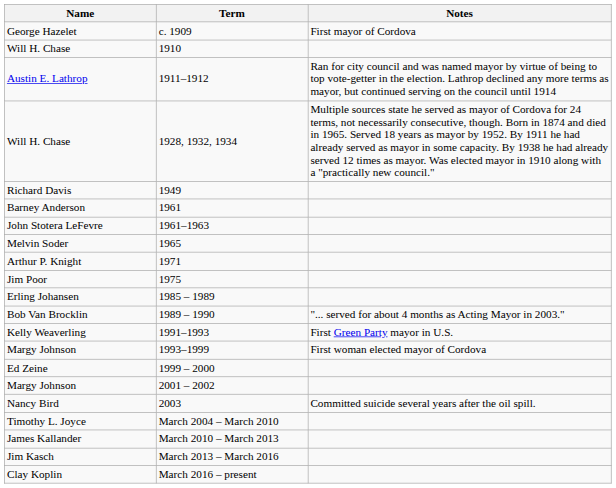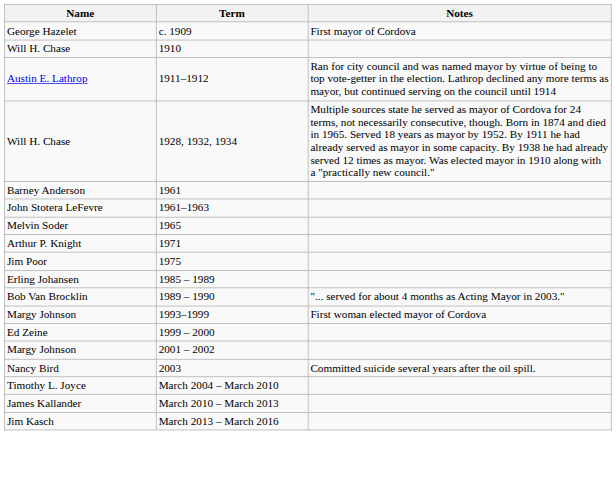 <table class="wikitable">
 <tr>
 <th width="25%">Name</th>
 <th width="25%">Term</th>
 <th width="50%">Notes</th>
 </tr>
 <tr>
 <td>George Hazelet</td>
 <td>c. 1909</td>
 <td>First mayor of Cordova</td>
 </tr>
 <tr>
 <td>Will H. Chase</td>
 <td>1910</td>
 <td></td>
 </tr>
 <tr>
 <td><a href='#'>Austin E. Lathrop</a></td>
 <td>1911–1912</td>
 <td>Ran for city council and was named mayor by virtue of being to top vote-getter in the election. Lathrop declined any more terms as mayor, but continued serving on the council until 1914</td>
 </tr>
 <tr>
 <td>Will H. Chase</td>
 <td>1928, 1932, 1934</td>
 <td>Multiple sources state he served as mayor of Cordova for 24 terms, not necessarily consecutive, though. Born in 1874 and died in 1965. Served 18 years as mayor by 1952. By 1911 he had already served as mayor in some capacity. By 1938 he had already served 12 times as mayor. Was elected mayor in 1910 along with a "practically new council."</td>
-</tr>
-<tr>
-<td>Richard Davis</td>
-<td>1949</td>
-<td></td>
 </tr>
 <tr>
 <td>Barney Anderson</td>
 <td>1961</td>
 <td></td>
 </tr>
 <tr>
 <td>John Stotera LeFevre</td>
 <td>1961–1963</td>
 <td></td>
 </tr>
 <tr>
 <td>Melvin Soder</td>
 <td>1965</td>
 <td></td>
 </tr>
 <tr>
 <td>Arthur P. Knight</td>
 <td>1971</td>
 <td></td>
 </tr>
 <tr>
 <td>Jim Poor</td>
 <td>1975</td>
 <td></td>
 </tr>
 <tr>
 <td>Erling Johansen</td>
 <td>1985 – 1989</td>
 <td></td>
 </tr>
 <tr>
 <td>Bob Van Brocklin</td>
 <td>1989 – 1990</td>
 <td>"... served for about 4 months as Acting Mayor in 2003."</td>
 </tr>
 <tr>
-<td>Kelly Weaverling</td>
-<td>1991–1993</td>
-<td>First <a href='#'>Green Party</a> mayor in U.S.</td>
-</tr>
-<tr>
 <td>Margy Johnson</td>
 <td>1993–1999</td>
 <td>First woman elected mayor of Cordova</td>
 </tr>
 <tr>
 <td>Ed Zeine</td>
 <td>1999 – 2000</td>
 <td></td>
 </tr>
 <tr>
 <td>Margy Johnson</td>
 <td>2001 – 2002</td>
 <td></td>
 </tr>
 <tr>
 <td>Nancy Bird</td>
 <td>2003</td>
 <td>Committed suicide several years after the oil spill.</td>
 </tr>
 <tr>
 <td>Timothy L. Joyce</td>
 <td>March 2004 – March 2010</td>
 <td></td>
 </tr>
 <tr>
 <td>James Kallander</td>
 <td>March 2010 – March 2013</td>
 <td></td>
 </tr>
 <tr>
 <td>Jim Kasch</td>
 <td>March 2013 – March 2016</td>
 <td></td>
 </tr>
-<tr>
-<td>Clay Koplin</td>
-<td>March 2016 – present</td>
-<td></td>
-</tr>
 </table>
